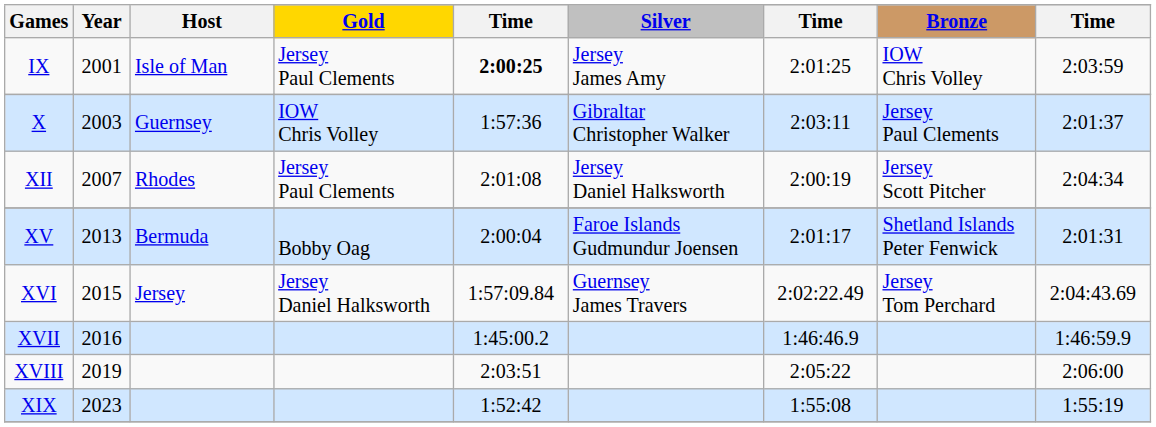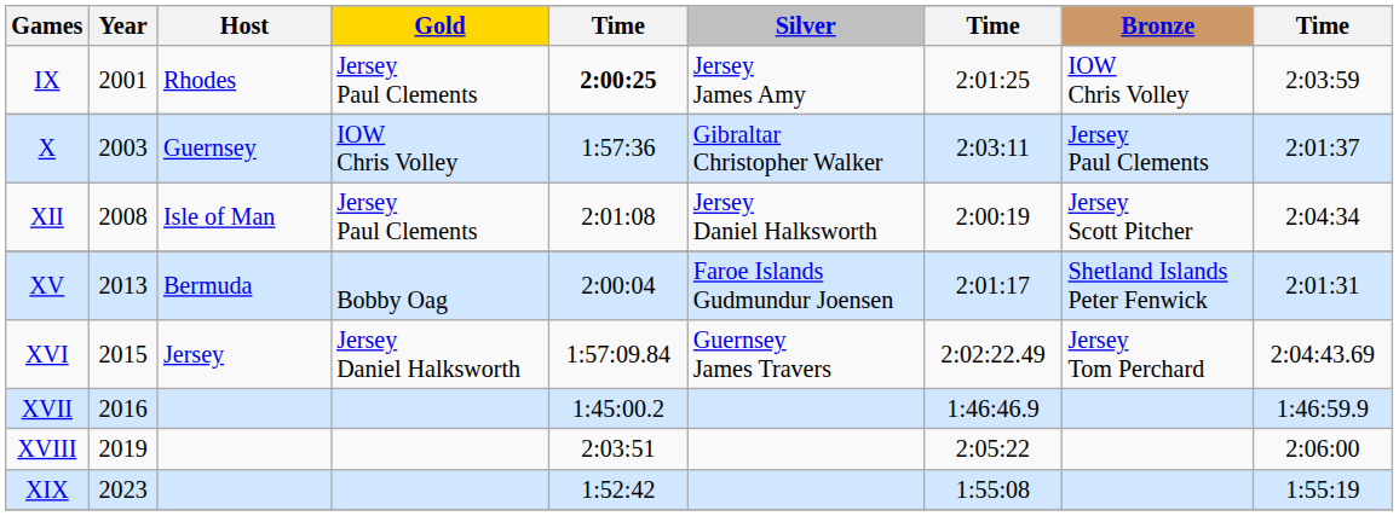 <table class="wikitable" style="text-align: center; font-size:95%;">
 <tr>
 <th rowspan="2" style="width:5%;">Games</th>
 <th rowspan="2" style="width:5%;">Year</th>
 <th rowspan="2" style="width:12.5%;">Host</th>
 </tr>
 <tr>
 <th style="background-color: gold"><a href='#'>Gold</a></th>
 <th width=10%>Time</th>
 <th style="background-color: silver"><a href='#'>Silver</a></th>
 <th width=10%>Time</th>
 <th style="background-color: #CC9966"><a href='#'>Bronze</a></th>
 <th width=10%>Time</th>
 </tr>
 <tr>
 <td><a href='#'>IX</a></td>
 <td>2001</td>
-<td align="left"> <a href='#'>Isle of Man</a></td>
+<td align="left"> <a href='#'>Rhodes</a></td>
 <td align="left"> <a href='#'>Jersey</a> <br> Paul Clements</td>
 <td><strong>2:00:25</strong></td>
 <td align="left"> <a href='#'>Jersey</a> <br> James Amy</td>
 <td>2:01:25</td>
 <td align="left"> <a href='#'>IOW</a> <br> Chris Volley</td>
 <td>2:03:59</td>
 </tr>
 <tr>
 </tr>
 <tr style="text-align:center; background:#d0e7ff;">
 <td><a href='#'>X</a></td>
 <td>2003</td>
 <td align="left"> <a href='#'>Guernsey</a></td>
 <td align="left"> <a href='#'>IOW</a> <br> Chris Volley</td>
 <td>1:57:36</td>
 <td align="left"> <a href='#'>Gibraltar</a> <br> Christopher Walker</td>
 <td>2:03:11</td>
 <td align="left"> <a href='#'>Jersey</a> <br> Paul Clements</td>
 <td>2:01:37</td>
 </tr>
 <tr>
 <td><a href='#'>XII</a></td>
-<td>2007</td>
-<td align="left"> <a href='#'>Rhodes</a></td>
+<td>2008</td>
+<td align="left"> <a href='#'>Isle of Man</a></td>
 <td align="left"> <a href='#'>Jersey</a> <br> Paul Clements</td>
 <td>2:01:08</td>
 <td align="left"> <a href='#'>Jersey</a>  <br> Daniel Halksworth</td>
 <td>2:00:19</td>
 <td align="left"> <a href='#'>Jersey</a> <br> Scott Pitcher</td>
 <td>2:04:34</td>
 </tr>
 <tr>
 </tr>
 <tr style="text-align:center; background:#d0e7ff;">
 <td><a href='#'>XV</a></td>
 <td>2013</td>
 <td align="left"> <a href='#'>Bermuda</a></td>
 <td align="left">  <br> Bobby Oag</td>
 <td>2:00:04</td>
 <td align="left"> <a href='#'>Faroe Islands</a> <br> Gudmundur Joensen</td>
 <td>2:01:17</td>
 <td align="left"> <a href='#'>Shetland Islands</a> <br> Peter Fenwick</td>
 <td>2:01:31</td>
 </tr>
 <tr>
 <td><a href='#'>XVI</a></td>
 <td>2015</td>
 <td align="left"> <a href='#'>Jersey</a></td>
 <td align="left"> <a href='#'>Jersey</a> <br> Daniel Halksworth</td>
 <td>1:57:09.84</td>
 <td align="left"> <a href='#'>Guernsey</a> <br> James Travers</td>
 <td>2:02:22.49</td>
 <td align="left"> <a href='#'>Jersey</a> <br> Tom Perchard</td>
 <td>2:04:43.69</td>
 </tr>
 <tr style="text-align:center; background:#d0e7ff;">
 <td><a href='#'>XVII</a></td>
 <td>2016</td>
 <td align="left"></td>
 <td align="left"></td>
 <td>1:45:00.2</td>
 <td align="left"></td>
 <td>1:46:46.9</td>
 <td align="left"></td>
 <td>1:46:59.9</td>
 </tr>
 <tr align=center>
 <td><a href='#'>XVIII</a></td>
 <td>2019</td>
 <td align="left"></td>
 <td align="left"></td>
 <td>2:03:51</td>
 <td align="left"></td>
 <td>2:05:22</td>
 <td align="left"></td>
 <td>2:06:00</td>
 </tr>
 <tr style="text-align:center; background:#d0e7ff;">
 <td><a href='#'>XIX</a></td>
 <td>2023</td>
 <td align="left"></td>
 <td align="left"> </td>
 <td>1:52:42</td>
 <td align="left"></td>
 <td>1:55:08</td>
 <td align="left"></td>
 <td>1:55:19</td>
 </tr>
 <tr align=center>
 </tr>
 </table>
